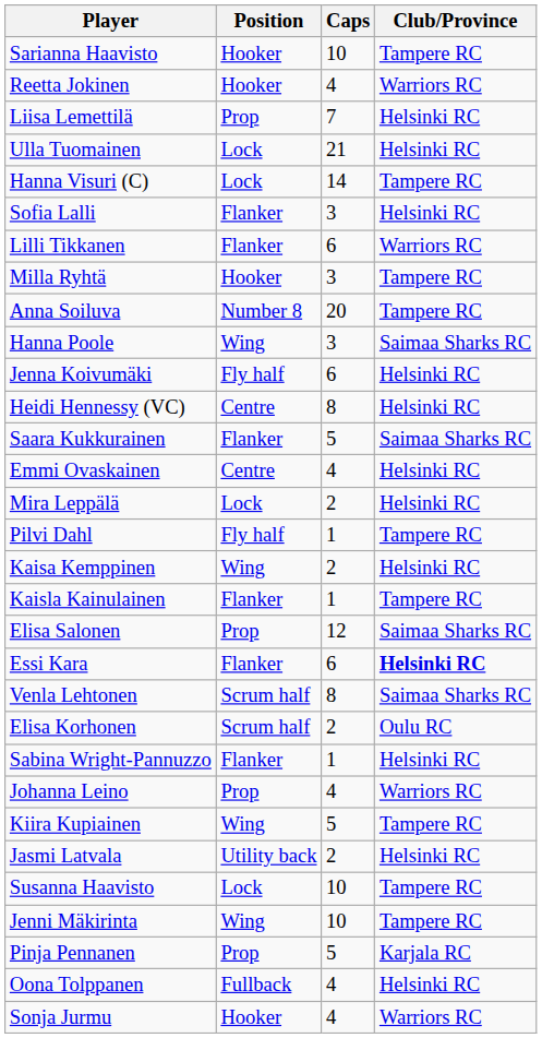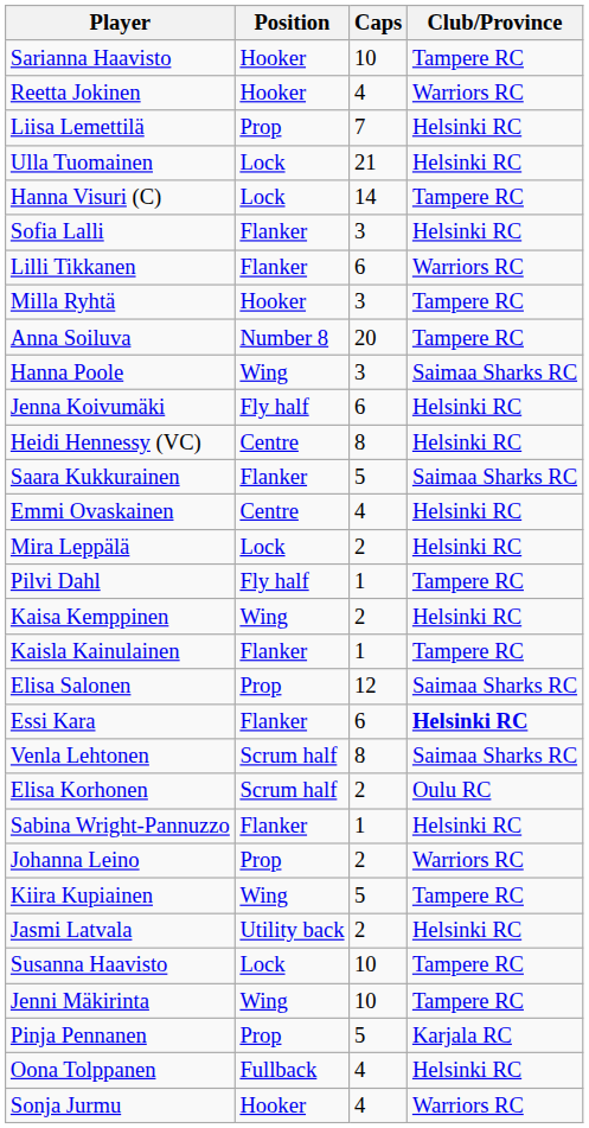 <table class="wikitable sortable">
 <tr>
 <th>Player</th>
 <th>Position</th>
 <th>Caps</th>
 <th>Club/Province</th>
 </tr>
 <tr>
 <td><a href='#'>Sarianna Haavisto</a></td>
 <td><a href='#'>Hooker</a></td>
 <td>10</td>
 <td><a href='#'>Tampere RC</a></td>
 </tr>
 <tr>
 <td><a href='#'>Reetta Jokinen</a></td>
 <td><a href='#'>Hooker</a></td>
 <td>4</td>
 <td><a href='#'>Warriors RC</a></td>
 </tr>
 <tr>
 <td><a href='#'>Liisa Lemettilä</a></td>
 <td><a href='#'>Prop</a></td>
 <td>7</td>
 <td><a href='#'>Helsinki RC</a></td>
 </tr>
 <tr>
 <td><a href='#'>Ulla Tuomainen</a></td>
 <td><a href='#'>Lock</a></td>
 <td>21</td>
 <td><a href='#'>Helsinki RC</a></td>
 </tr>
 <tr>
 <td><a href='#'>Hanna Visuri</a> (C)</td>
 <td><a href='#'>Lock</a></td>
 <td>14</td>
 <td><a href='#'>Tampere RC</a></td>
 </tr>
 <tr>
 <td><a href='#'>Sofia Lalli</a></td>
 <td><a href='#'>Flanker</a></td>
 <td>3</td>
 <td><a href='#'>Helsinki RC</a></td>
 </tr>
 <tr>
 <td><a href='#'>Lilli Tikkanen</a></td>
 <td><a href='#'>Flanker</a></td>
 <td>6</td>
 <td><a href='#'>Warriors RC</a></td>
 </tr>
 <tr>
 <td><a href='#'>Milla Ryhtä</a></td>
 <td><a href='#'>Hooker</a></td>
 <td>3</td>
 <td><a href='#'>Tampere RC</a></td>
 </tr>
 <tr>
 <td><a href='#'>Anna Soiluva</a></td>
 <td><a href='#'>Number 8</a></td>
 <td>20</td>
 <td><a href='#'>Tampere RC</a></td>
 </tr>
 <tr>
 <td><a href='#'>Hanna Poole</a></td>
 <td><a href='#'>Wing</a></td>
 <td>3</td>
 <td><a href='#'>Saimaa Sharks RC</a></td>
 </tr>
 <tr>
 <td><a href='#'>Jenna Koivumäki</a></td>
 <td><a href='#'>Fly half</a></td>
 <td>6</td>
 <td><a href='#'>Helsinki RC</a></td>
 </tr>
 <tr>
 <td><a href='#'>Heidi Hennessy</a> (VC)</td>
 <td><a href='#'>Centre</a></td>
 <td>8</td>
 <td><a href='#'>Helsinki RC</a></td>
 </tr>
 <tr>
 <td><a href='#'>Saara Kukkurainen</a></td>
 <td><a href='#'>Flanker</a></td>
 <td>5</td>
 <td><a href='#'>Saimaa Sharks RC</a></td>
 </tr>
 <tr>
 <td><a href='#'>Emmi Ovaskainen</a></td>
 <td><a href='#'>Centre</a></td>
 <td>4</td>
 <td><a href='#'>Helsinki RC</a></td>
 </tr>
 <tr>
 <td><a href='#'>Mira Leppälä</a></td>
 <td><a href='#'>Lock</a></td>
 <td>2</td>
 <td><a href='#'>Helsinki RC</a></td>
 </tr>
 <tr>
 <td><a href='#'>Pilvi Dahl</a></td>
 <td><a href='#'>Fly half</a></td>
 <td>1</td>
 <td><a href='#'>Tampere RC</a></td>
 </tr>
 <tr>
 <td><a href='#'>Kaisa Kemppinen</a></td>
 <td><a href='#'>Wing</a></td>
 <td>2</td>
 <td><a href='#'>Helsinki RC</a></td>
 </tr>
 <tr>
 <td><a href='#'>Kaisla Kainulainen</a></td>
 <td><a href='#'>Flanker</a></td>
 <td>1</td>
 <td><a href='#'>Tampere RC</a></td>
 </tr>
 <tr>
 <td><a href='#'>Elisa Salonen</a></td>
 <td><a href='#'>Prop</a></td>
 <td>12</td>
 <td><a href='#'>Saimaa Sharks RC</a></td>
 </tr>
 <tr>
 <td><a href='#'>Essi Kara</a></td>
 <td><a href='#'>Flanker</a></td>
 <td>6</td>
 <td><strong><a href='#'>Helsinki RC</a></strong></td>
 </tr>
 <tr>
 <td><a href='#'>Venla Lehtonen</a></td>
 <td><a href='#'>Scrum half</a></td>
 <td>8</td>
 <td><a href='#'>Saimaa Sharks RC</a></td>
 </tr>
 <tr>
 <td><a href='#'>Elisa Korhonen</a></td>
 <td><a href='#'>Scrum half</a></td>
 <td>2</td>
 <td><a href='#'>Oulu RC</a></td>
 </tr>
 <tr>
 <td><a href='#'>Sabina Wright-Pannuzzo</a></td>
 <td><a href='#'>Flanker</a></td>
 <td>1</td>
 <td><a href='#'>Helsinki RC</a></td>
 </tr>
 <tr>
 <td><a href='#'>Johanna Leino</a></td>
 <td><a href='#'>Prop</a></td>
-<td>4</td>
+<td>2</td>
 <td><a href='#'>Warriors RC</a></td>
 </tr>
 <tr>
 <td><a href='#'>Kiira Kupiainen</a></td>
 <td><a href='#'>Wing</a></td>
 <td>5</td>
 <td><a href='#'>Tampere RC</a></td>
 </tr>
 <tr>
 <td><a href='#'>Jasmi Latvala</a></td>
 <td><a href='#'>Utility back</a></td>
 <td>2</td>
 <td><a href='#'>Helsinki RC</a></td>
 </tr>
 <tr>
 <td><a href='#'>Susanna Haavisto</a></td>
 <td><a href='#'>Lock</a></td>
 <td>10</td>
 <td><a href='#'>Tampere RC</a></td>
 </tr>
 <tr>
 <td><a href='#'>Jenni Mäkirinta</a></td>
 <td><a href='#'>Wing</a></td>
 <td>10</td>
 <td><a href='#'>Tampere RC</a></td>
 </tr>
 <tr>
 <td><a href='#'>Pinja Pennanen</a></td>
 <td><a href='#'>Prop</a></td>
 <td>5</td>
 <td><a href='#'>Karjala RC</a></td>
 </tr>
 <tr>
 <td><a href='#'>Oona Tolppanen</a></td>
 <td><a href='#'>Fullback</a></td>
 <td>4</td>
 <td><a href='#'>Helsinki RC</a></td>
 </tr>
 <tr>
 <td><a href='#'>Sonja Jurmu</a></td>
 <td><a href='#'>Hooker</a></td>
 <td>4</td>
 <td><a href='#'>Warriors RC</a></td>
 </tr>
 </table>
